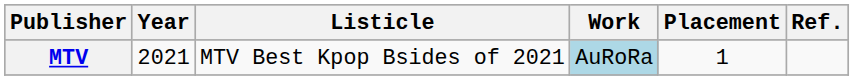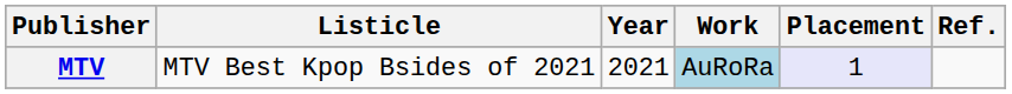 <table class="wikitable plainrowheaders">
 <tr>
 <th>Publisher</th>
+<th>Listicle</th>
 <th>Year</th>
-<th>Listicle</th>
 <th>Work</th>
 <th>Placement</th>
 <th>Ref.</th>
 </tr>
 <tr>
 <th scope="row"><a href='#'>MTV</a></th>
+<td>MTV Best Kpop Bsides of 2021</td>
 <td>2021</td>
-<td>MTV Best Kpop Bsides of 2021</td>
 <td style="background: lightblue;">AuRoRa</td>
-<td align="center">1</td>
+<td align="center" style="background: lavender;">1</td>
 <td></td>
 </tr>
 </table>
